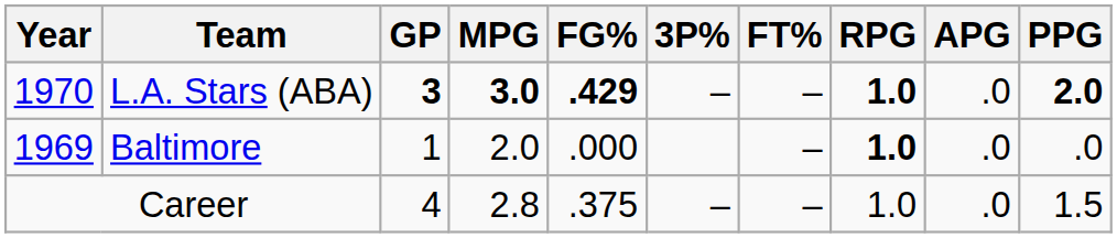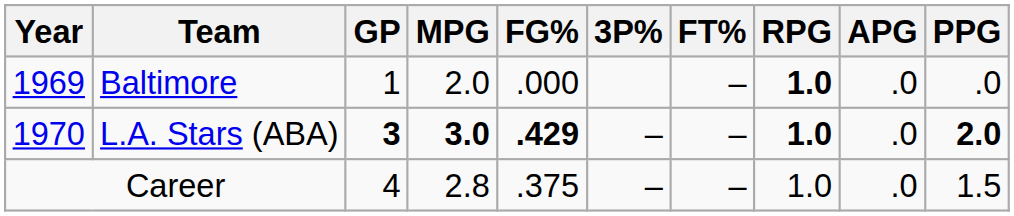 <table class="wikitable sortable" style="font-size:95%; text-align:right;">
 <tr>
 <th>Year</th>
 <th>Team</th>
 <th>GP</th>
 <th>MPG</th>
 <th>FG%</th>
 <th>3P%</th>
 <th>FT%</th>
 <th>RPG</th>
 <th>APG</th>
 <th>PPG</th>
 </tr>
 <tr>
+<td style="text-align:left;"><a href='#'>1969</a></td>
+<td style="text-align:left;"><a href='#'>Baltimore</a></td>
+<td>1</td>
+<td>2.0</td>
+<td>.000</td>
+<td></td>
+<td>–</td>
+<td><strong>1.0</strong></td>
+<td>.0</td>
+<td>.0</td>
+</tr>
+<tr>
 <td style="text-align:left;"><a href='#'>1970</a></td>
 <td style="text-align:left;"><a href='#'>L.A. Stars</a> (ABA)</td>
 <td><strong>3</strong></td>
 <td><strong>3.0</strong></td>
 <td><strong>.429</strong></td>
 <td>–</td>
 <td>–</td>
 <td><strong>1.0</strong></td>
 <td>.0</td>
 <td><strong>2.0</strong></td>
-</tr>
-<tr>
-<td style="text-align:left;"><a href='#'>1969</a></td>
-<td style="text-align:left;"><a href='#'>Baltimore</a></td>
-<td>1</td>
-<td>2.0</td>
-<td>.000</td>
-<td></td>
-<td>–</td>
-<td><strong>1.0</strong></td>
-<td>.0</td>
-<td>.0</td>
 </tr>
 <tr class="sortbottom">
 <td colspan="2" style="text-align:center;">Career</td>
 <td>4</td>
 <td>2.8</td>
 <td>.375</td>
 <td>–</td>
 <td>–</td>
 <td>1.0</td>
 <td>.0</td>
 <td>1.5</td>
 </tr>
 </table>
